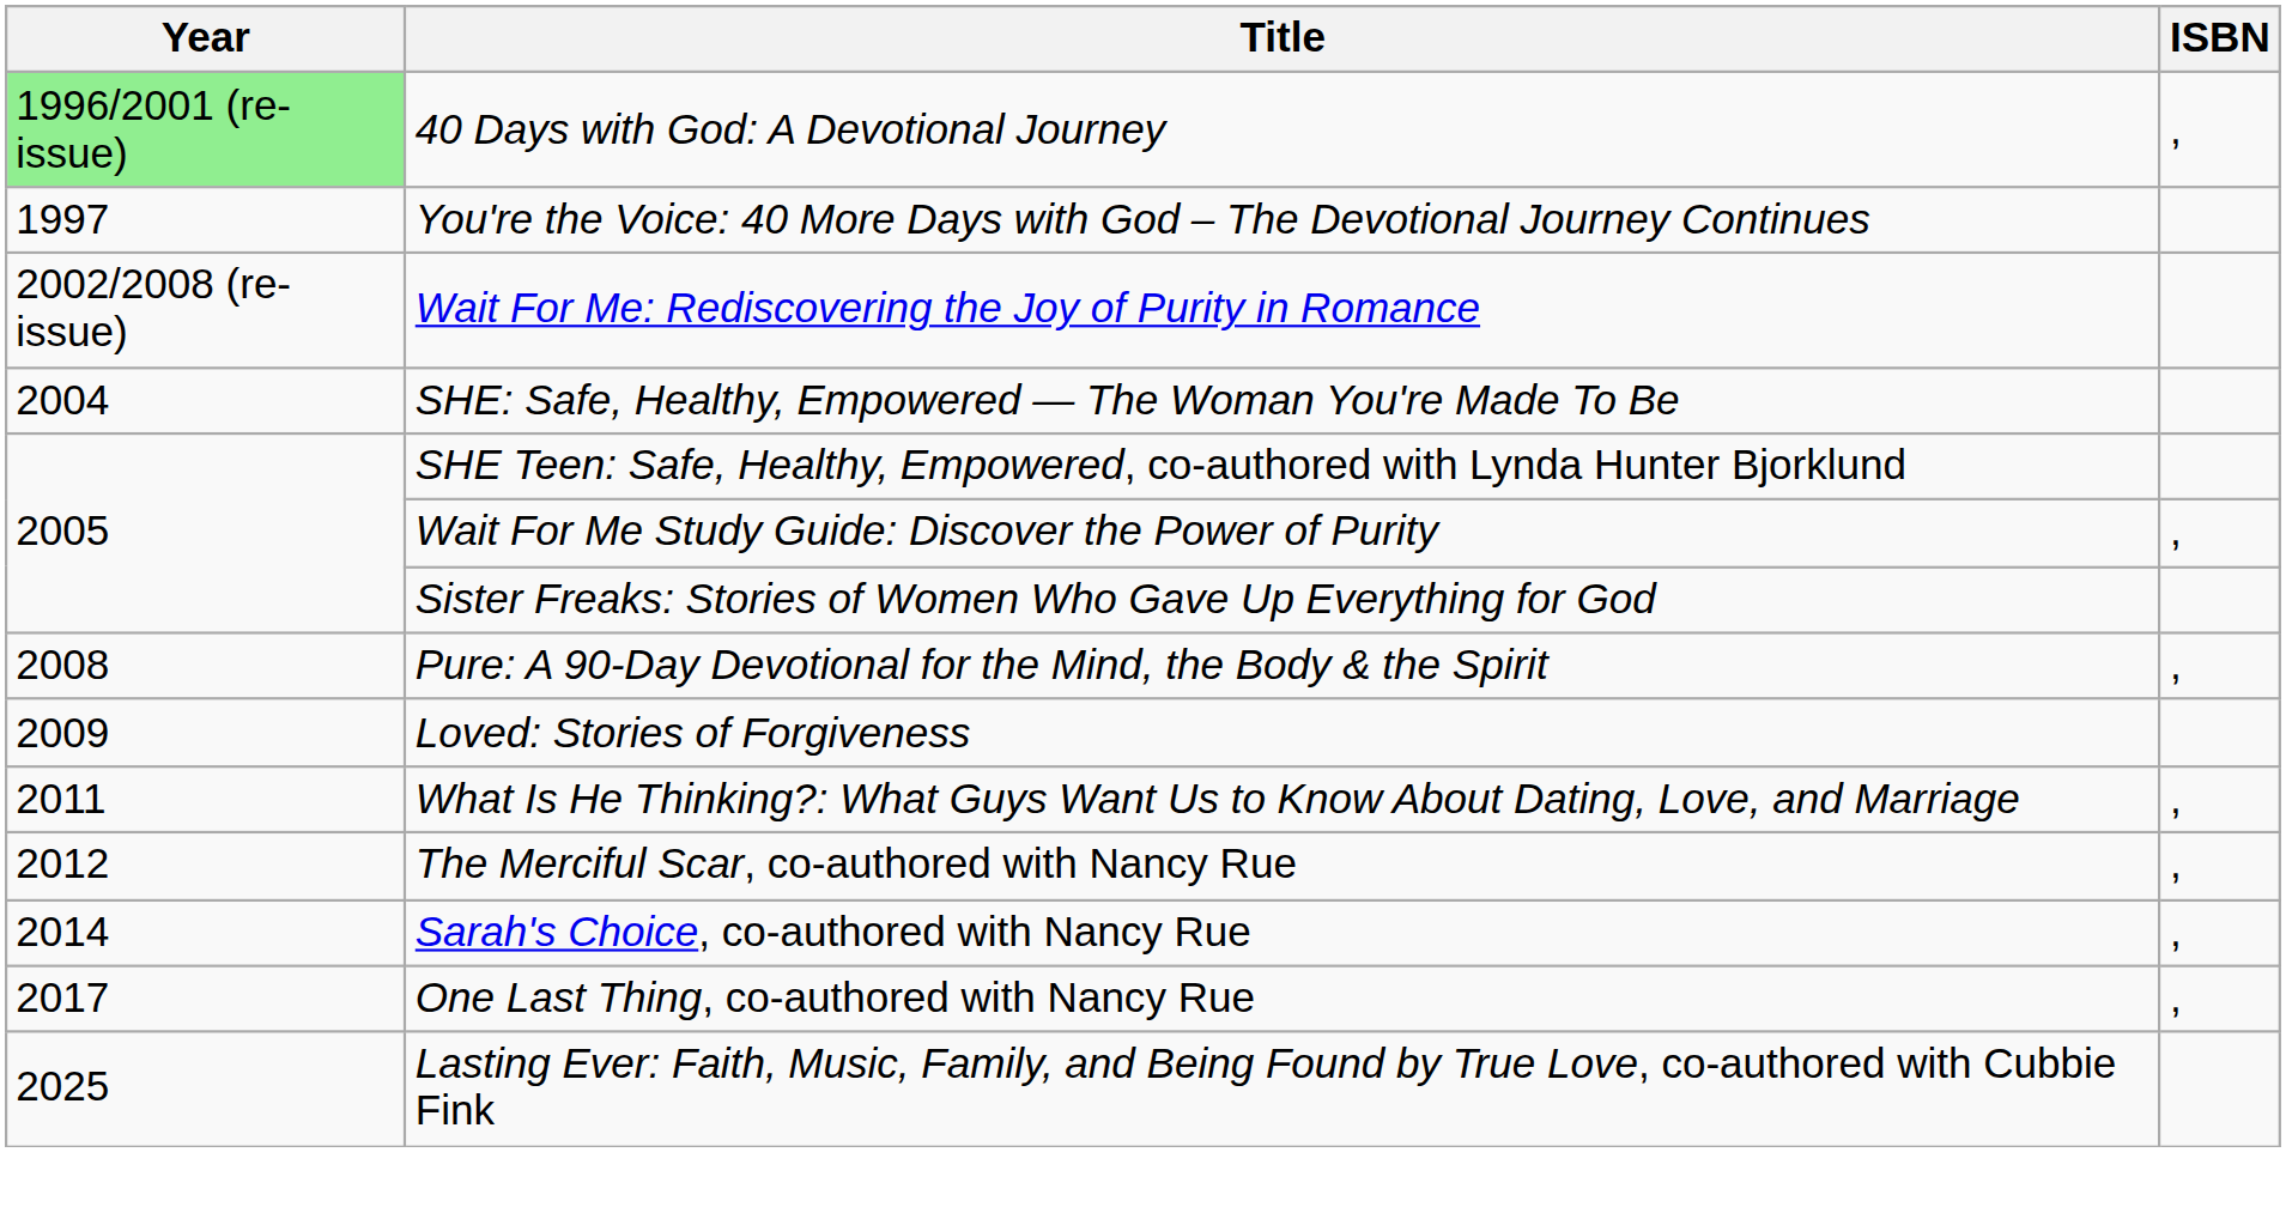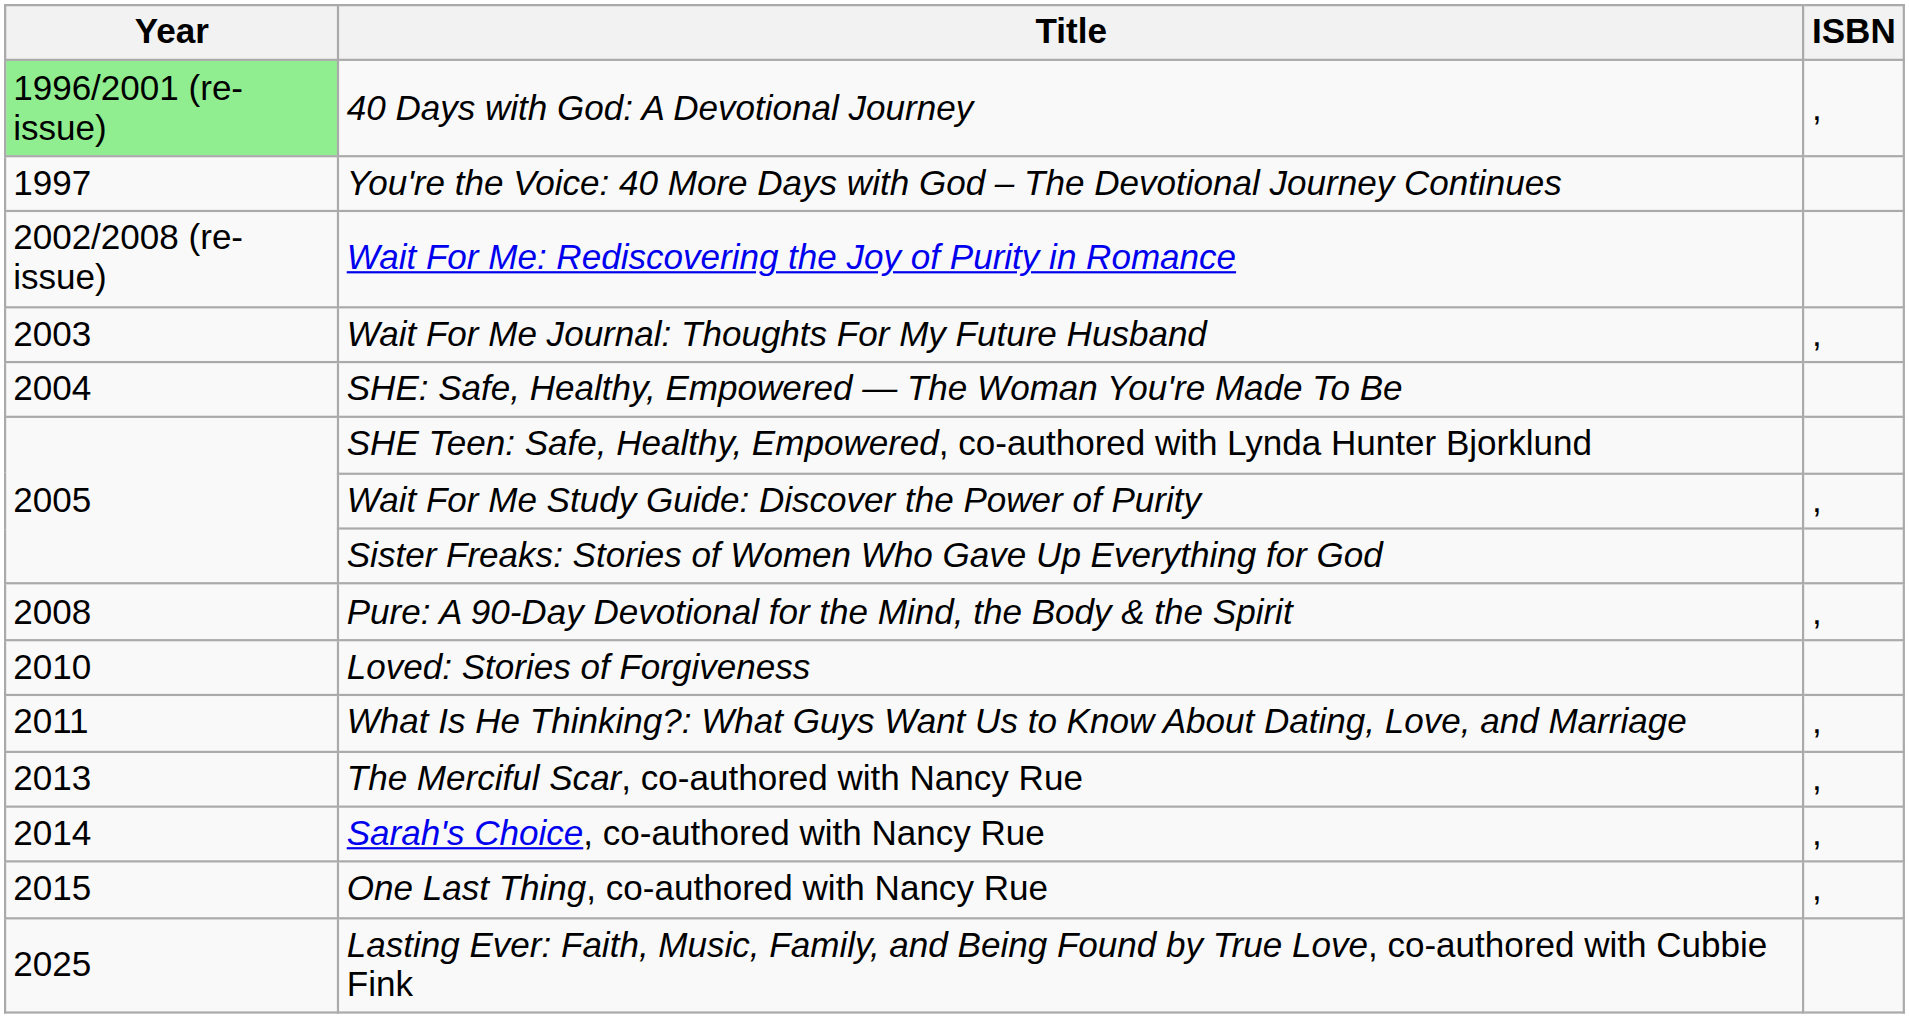 <table class="wikitable">
 <tr style="background:#ccc; text-align:center;">
 <th>Year</th>
 <th>Title</th>
 <th>ISBN</th>
 </tr>
 <tr>
 <td style="background: lightgreen;">1996/2001 (re-issue)</td>
 <td><em>40 Days with God: A Devotional Journey</em></td>
 <td>, </td>
 </tr>
 <tr>
 <td>1997</td>
 <td><em>You're the Voice: 40 More Days with God – The Devotional Journey Continues</em></td>
 <td></td>
 </tr>
 <tr>
 <td>2002/2008 (re-issue)</td>
 <td><em><a href='#'>Wait For Me: Rediscovering the Joy of Purity in Romance</a></em></td>
 <td></td>
+</tr>
+<tr>
+<td>2003</td>
+<td><em>Wait For Me Journal: Thoughts For My Future Husband</em></td>
+<td>, </td>
 </tr>
 <tr>
 <td>2004</td>
 <td><em>SHE: Safe, Healthy, Empowered — The Woman You're Made To Be</em></td>
 <td></td>
 </tr>
 <tr>
 <td rowspan="3">2005</td>
 <td><em>SHE Teen: Safe, Healthy, Empowered</em>, co-authored with Lynda Hunter Bjorklund</td>
 <td></td>
 </tr>
 <tr>
 <td><em>Wait For Me Study Guide: Discover the Power of Purity</em></td>
 <td>, </td>
 </tr>
 <tr>
 <td><em>Sister Freaks: Stories of Women Who Gave Up Everything for God</em></td>
 <td></td>
 </tr>
 <tr>
 <td>2008</td>
 <td><em>Pure: A 90-Day Devotional for the Mind, the Body & the Spirit</em></td>
 <td>, </td>
 </tr>
 <tr>
-<td>2009</td>
+<td>2010</td>
 <td><em>Loved: Stories of Forgiveness</em></td>
 <td></td>
 </tr>
 <tr>
 <td>2011</td>
 <td><em>What Is He Thinking?: What Guys Want Us to Know About Dating, Love, and Marriage</em></td>
 <td>, </td>
 </tr>
 <tr>
-<td>2012</td>
+<td>2013</td>
 <td><em>The Merciful Scar</em>, co-authored with Nancy Rue</td>
 <td>, </td>
 </tr>
 <tr>
 <td>2014</td>
 <td><em><a href='#'>Sarah's Choice</a></em>, co-authored with Nancy Rue</td>
 <td>, </td>
 </tr>
 <tr>
-<td>2017</td>
+<td>2015</td>
 <td><em>One Last Thing</em>, co-authored with Nancy Rue</td>
 <td>, </td>
 </tr>
 <tr>
 <td>2025</td>
 <td><em>Lasting Ever: Faith, Music, Family, and Being Found by True Love</em>, co-authored with Cubbie Fink</td>
 <td></td>
 </tr>
 </table>
